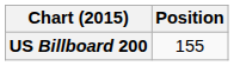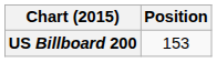 <table class="wikitable plainrowheaders" style="text-align:center">
 <tr>
 <th scope="col">Chart (2015)</th>
 <th scope="col">Position</th>
 </tr>
 <tr>
 <th scope="row">US <em>Billboard</em> 200</th>
-<td>155</td>
+<td>153</td>
 </tr>
 </table>
